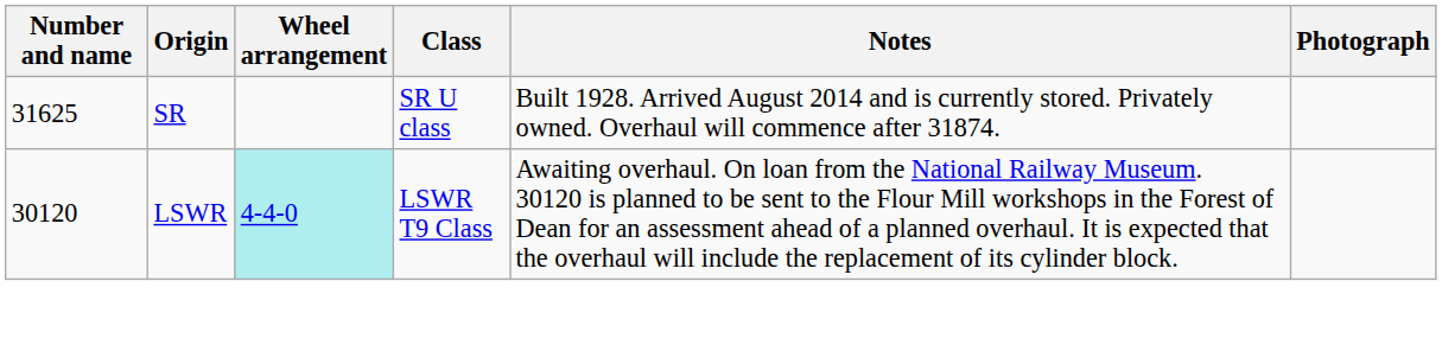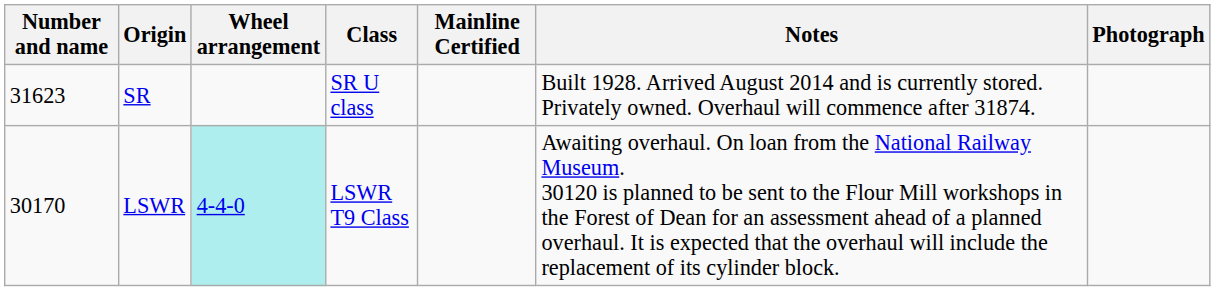 <table class="wikitable">
 <tr>
 <th>Number and name</th>
 <th>Origin</th>
 <th>Wheel<br>arrangement</th>
 <th>Class</th>
+<th>Mainline Certified</th>
 <th>Notes</th>
 <th>Photograph</th>
 </tr>
 <tr>
-<td>31625</td>
+<td>31623</td>
 <td><a href='#'>SR</a></td>
 <td></td>
 <td><a href='#'>SR U class</a></td>
+<td></td>
 <td>Built 1928. Arrived August 2014 and is currently stored. Privately owned. Overhaul will commence after 31874.</td>
 <td></td>
 </tr>
 <tr>
-<td>30120</td>
+<td>30170</td>
 <td><a href='#'>LSWR</a></td>
 <td style="background: paleturquoise;"><a href='#'>4-4-0</a></td>
 <td><a href='#'>LSWR T9 Class</a></td>
+<td></td>
 <td>Awaiting overhaul. On loan from the <a href='#'>National Railway Museum</a>.<br>30120 is planned to be sent to the Flour Mill workshops in the Forest of Dean for an assessment ahead of a planned overhaul. It is expected that the overhaul will include the replacement of its cylinder block.</td>
 <td></td>
 </tr>
 </table>
